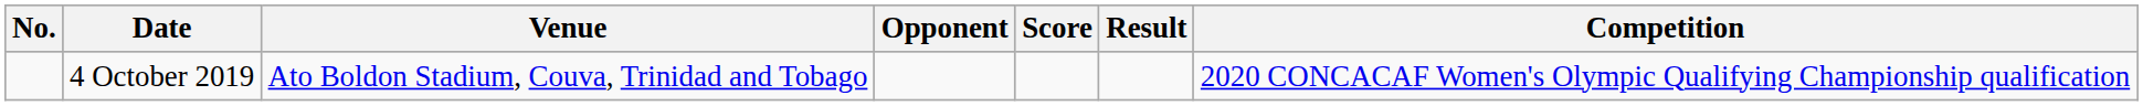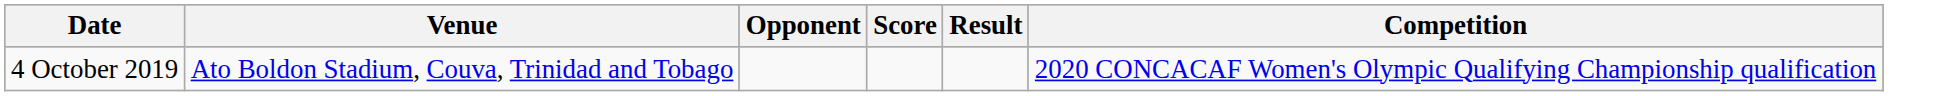 <table class="wikitable">
 <tr>
-<th>No.</th>
 <th>Date</th>
 <th>Venue</th>
 <th>Opponent</th>
 <th>Score</th>
 <th>Result</th>
 <th>Competition</th>
 </tr>
 <tr>
-<td></td>
 <td>4 October 2019</td>
 <td><a href='#'>Ato Boldon Stadium</a>, <a href='#'>Couva</a>, <a href='#'>Trinidad and Tobago</a></td>
 <td></td>
 <td></td>
 <td></td>
 <td><a href='#'>2020 CONCACAF Women's Olympic Qualifying Championship qualification</a></td>
 </tr>
 </table>
